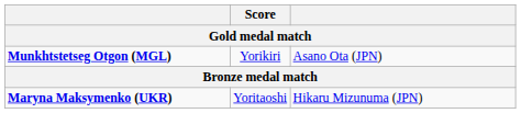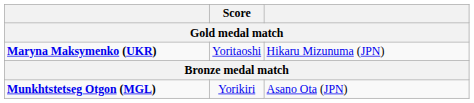 <table class="wikitable" style="text-align: left; ">
 <tr>
 <th align="right" width="270"></th>
 <th width="65">Score</th>
 <th align="left" width="270"></th>
 </tr>
 <tr>
 <th colspan=3>Gold medal match</th>
 </tr>
 <tr>
-<td><strong> <a href='#'>Munkhtstetseg Otgon</a> (<a href='#'>MGL</a>)</strong></td>
-<td align="center"><a href='#'>Yorikiri</a></td>
-<td> <a href='#'>Asano Ota</a> (<a href='#'>JPN</a>)</td>
+<td> <strong><a href='#'>Maryna Maksymenko</a> (<a href='#'>UKR</a>)</strong></td>
+<td align="center"><a href='#'>Yoritaoshi</a></td>
+<td> <a href='#'>Hikaru Mizunuma</a> (<a href='#'>JPN</a>)</td>
 </tr>
 <tr>
 <th colspan=3>Bronze medal match</th>
 </tr>
 <tr>
-<td> <strong><a href='#'>Maryna Maksymenko</a> (<a href='#'>UKR</a>)</strong></td>
-<td align="center"><a href='#'>Yoritaoshi</a></td>
-<td> <a href='#'>Hikaru Mizunuma</a> (<a href='#'>JPN</a>)</td>
+<td><strong> <a href='#'>Munkhtstetseg Otgon</a> (<a href='#'>MGL</a>)</strong></td>
+<td align="center"><a href='#'>Yorikiri</a></td>
+<td> <a href='#'>Asano Ota</a> (<a href='#'>JPN</a>)</td>
 </tr>
 </table>
